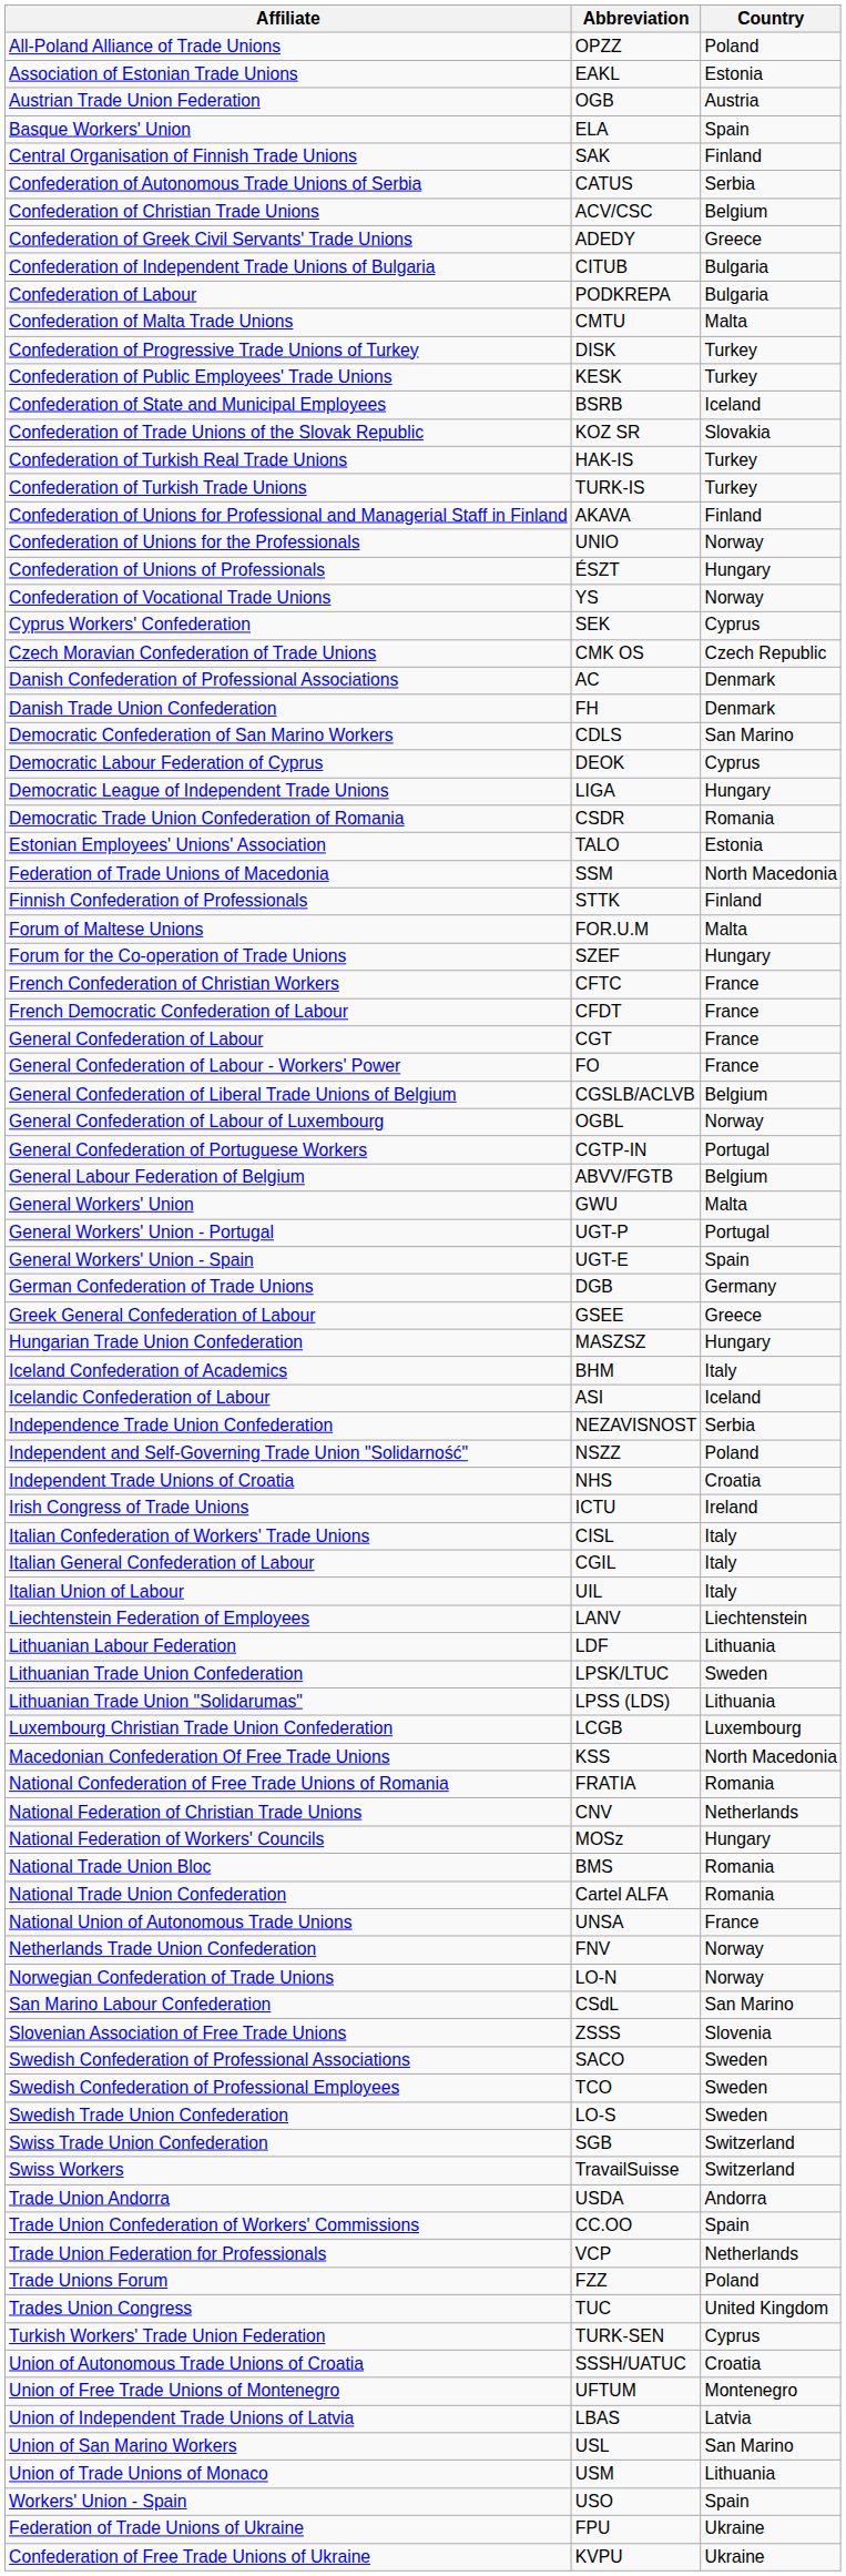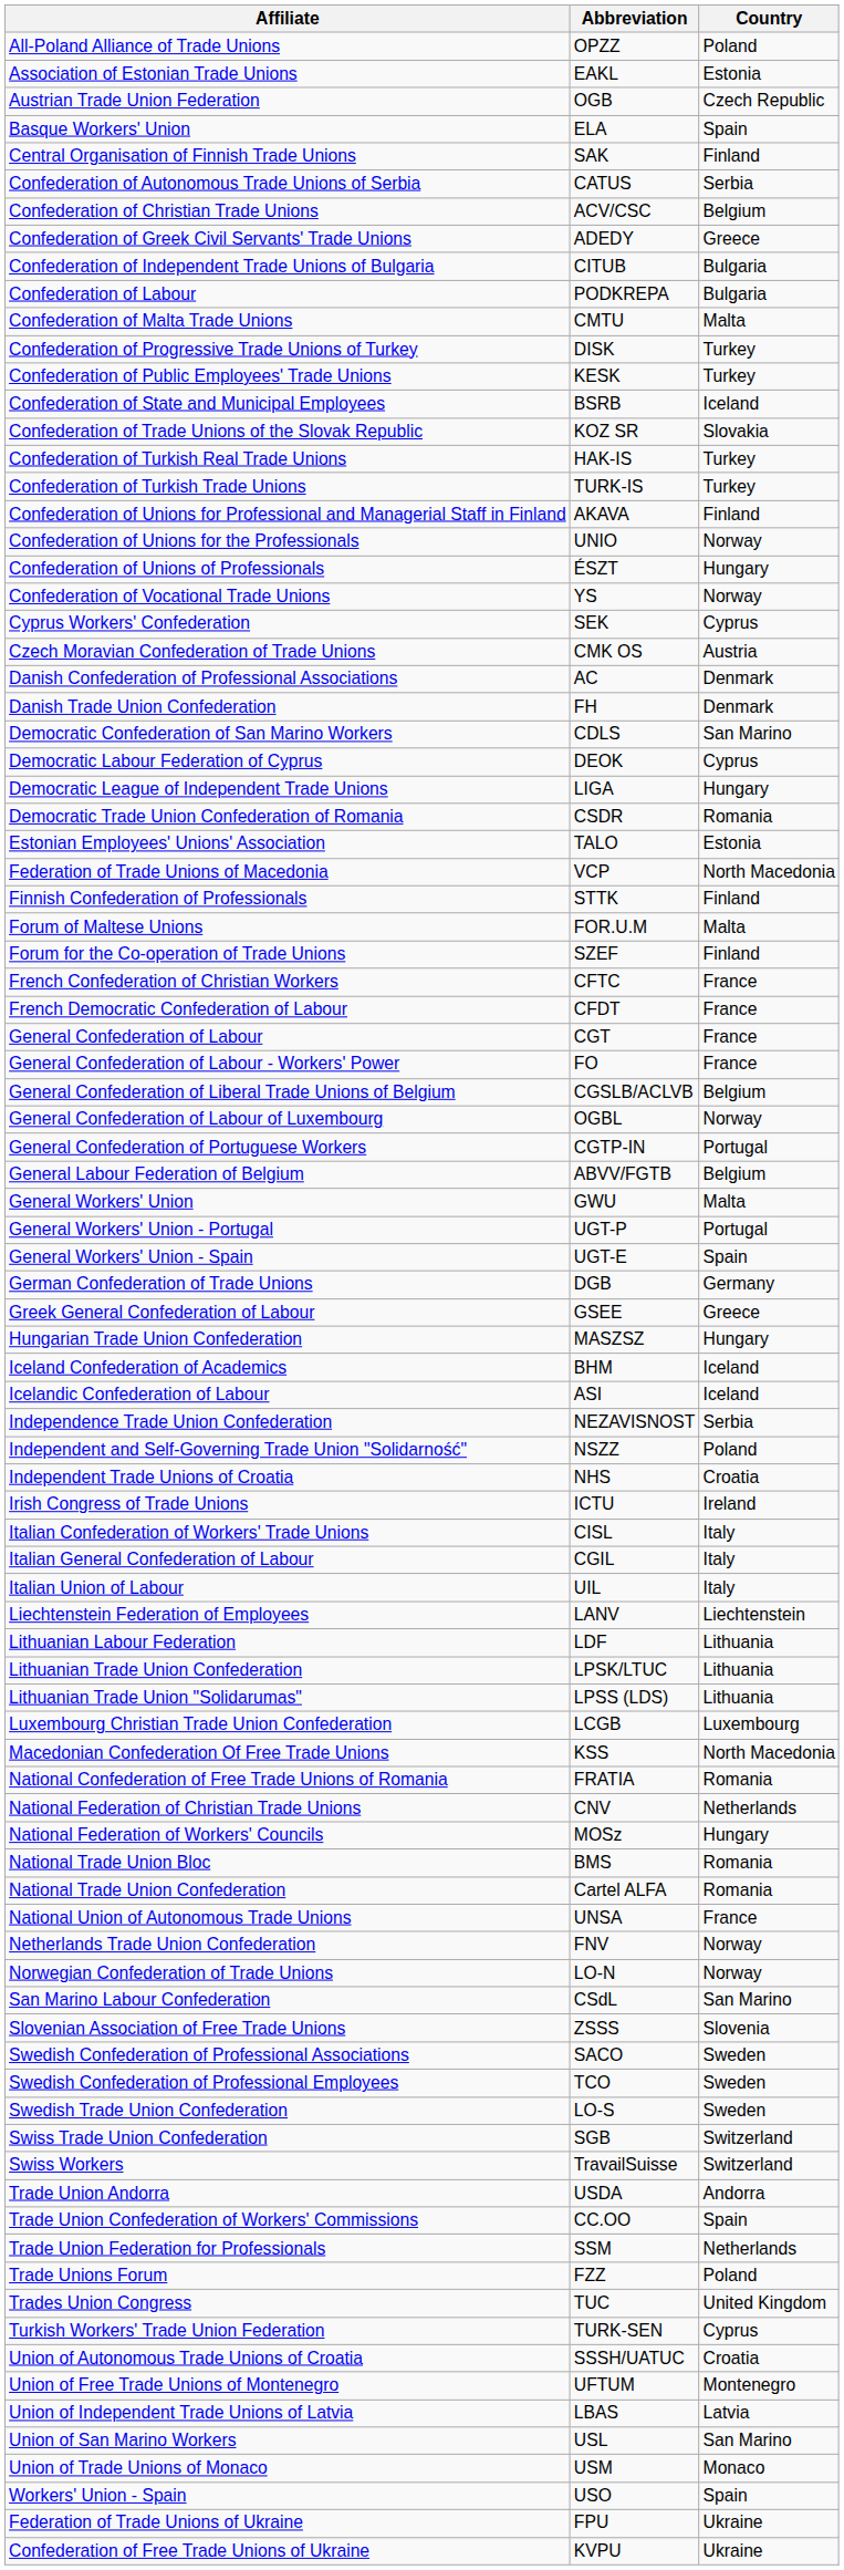 <table class="wikitable sortable">
 <tr>
 <th>Affiliate</th>
 <th>Abbreviation</th>
 <th>Country</th>
 </tr>
 <tr>
 <td><a href='#'>All-Poland Alliance of Trade Unions</a></td>
 <td>OPZZ</td>
 <td>Poland</td>
 </tr>
 <tr>
 <td><a href='#'>Association of Estonian Trade Unions</a></td>
 <td>EAKL</td>
 <td>Estonia</td>
 </tr>
 <tr>
 <td><a href='#'>Austrian Trade Union Federation</a></td>
 <td>OGB</td>
-<td>Austria</td>
+<td>Czech Republic</td>
 </tr>
 <tr>
 <td><a href='#'>Basque Workers' Union</a></td>
 <td>ELA</td>
 <td>Spain</td>
 </tr>
 <tr>
 <td><a href='#'>Central Organisation of Finnish Trade Unions</a></td>
 <td>SAK</td>
 <td>Finland</td>
 </tr>
 <tr>
 <td><a href='#'>Confederation of Autonomous Trade Unions of Serbia</a></td>
 <td>CATUS</td>
 <td>Serbia</td>
 </tr>
 <tr>
 <td><a href='#'>Confederation of Christian Trade Unions</a></td>
 <td>ACV/CSC</td>
 <td>Belgium</td>
 </tr>
 <tr>
 <td><a href='#'>Confederation of Greek Civil Servants' Trade Unions</a></td>
 <td>ADEDY</td>
 <td>Greece</td>
 </tr>
 <tr>
 <td><a href='#'>Confederation of Independent Trade Unions of Bulgaria</a></td>
 <td>CITUB</td>
 <td>Bulgaria</td>
 </tr>
 <tr>
 <td><a href='#'>Confederation of Labour</a></td>
 <td>PODKREPA</td>
 <td>Bulgaria</td>
 </tr>
 <tr>
 <td><a href='#'>Confederation of Malta Trade Unions</a></td>
 <td>CMTU</td>
 <td>Malta</td>
 </tr>
 <tr>
 <td><a href='#'>Confederation of Progressive Trade Unions of Turkey</a></td>
 <td>DISK</td>
 <td>Turkey</td>
 </tr>
 <tr>
 <td><a href='#'>Confederation of Public Employees' Trade Unions</a></td>
 <td>KESK</td>
 <td>Turkey</td>
 </tr>
 <tr>
 <td><a href='#'>Confederation of State and Municipal Employees</a></td>
 <td>BSRB</td>
 <td>Iceland</td>
 </tr>
 <tr>
 <td><a href='#'>Confederation of Trade Unions of the Slovak Republic</a></td>
 <td>KOZ SR</td>
 <td>Slovakia</td>
 </tr>
 <tr>
 <td><a href='#'>Confederation of Turkish Real Trade Unions</a></td>
 <td>HAK-IS</td>
 <td>Turkey</td>
 </tr>
 <tr>
 <td><a href='#'>Confederation of Turkish Trade Unions</a></td>
 <td>TURK-IS</td>
 <td>Turkey</td>
 </tr>
 <tr>
 <td><a href='#'>Confederation of Unions for Professional and Managerial Staff in Finland</a></td>
 <td>AKAVA</td>
 <td>Finland</td>
 </tr>
 <tr>
 <td><a href='#'>Confederation of Unions for the Professionals</a></td>
 <td>UNIO</td>
 <td>Norway</td>
 </tr>
 <tr>
 <td><a href='#'>Confederation of Unions of Professionals</a></td>
 <td>ÉSZT</td>
 <td>Hungary</td>
 </tr>
 <tr>
 <td><a href='#'>Confederation of Vocational Trade Unions</a></td>
 <td>YS</td>
 <td>Norway</td>
 </tr>
 <tr>
 <td><a href='#'>Cyprus Workers' Confederation</a></td>
 <td>SEK</td>
 <td>Cyprus</td>
 </tr>
 <tr>
 <td><a href='#'>Czech Moravian Confederation of Trade Unions</a></td>
 <td>CMK OS</td>
-<td>Czech Republic</td>
+<td>Austria</td>
 </tr>
 <tr>
 <td><a href='#'>Danish Confederation of Professional Associations</a></td>
 <td>AC</td>
 <td>Denmark</td>
 </tr>
 <tr>
 <td><a href='#'>Danish Trade Union Confederation</a></td>
 <td>FH</td>
 <td>Denmark</td>
 </tr>
 <tr>
 <td><a href='#'>Democratic Confederation of San Marino Workers</a></td>
 <td>CDLS</td>
 <td>San Marino</td>
 </tr>
 <tr>
 <td><a href='#'>Democratic Labour Federation of Cyprus</a></td>
 <td>DEOK</td>
 <td>Cyprus</td>
 </tr>
 <tr>
 <td><a href='#'>Democratic League of Independent Trade Unions</a></td>
 <td>LIGA</td>
 <td>Hungary</td>
 </tr>
 <tr>
 <td><a href='#'>Democratic Trade Union Confederation of Romania</a></td>
 <td>CSDR</td>
 <td>Romania</td>
 </tr>
 <tr>
 <td><a href='#'>Estonian Employees' Unions' Association</a></td>
 <td>TALO</td>
 <td>Estonia</td>
 </tr>
 <tr>
 <td><a href='#'>Federation of Trade Unions of Macedonia</a></td>
-<td>SSM</td>
+<td>VCP</td>
 <td>North Macedonia</td>
 </tr>
 <tr>
 <td><a href='#'>Finnish Confederation of Professionals</a></td>
 <td>STTK</td>
 <td>Finland</td>
 </tr>
 <tr>
 <td><a href='#'>Forum of Maltese Unions</a></td>
 <td>FOR.U.M</td>
 <td>Malta</td>
 </tr>
 <tr>
 <td><a href='#'>Forum for the Co-operation of Trade Unions</a></td>
 <td>SZEF</td>
-<td>Hungary</td>
+<td>Finland</td>
 </tr>
 <tr>
 <td><a href='#'>French Confederation of Christian Workers</a></td>
 <td>CFTC</td>
 <td>France</td>
 </tr>
 <tr>
 <td><a href='#'>French Democratic Confederation of Labour</a></td>
 <td>CFDT</td>
 <td>France</td>
 </tr>
 <tr>
 <td><a href='#'>General Confederation of Labour</a></td>
 <td>CGT</td>
 <td>France</td>
 </tr>
 <tr>
 <td><a href='#'>General Confederation of Labour - Workers' Power</a></td>
 <td>FO</td>
 <td>France</td>
 </tr>
 <tr>
 <td><a href='#'>General Confederation of Liberal Trade Unions of Belgium</a></td>
 <td>CGSLB/ACLVB</td>
 <td>Belgium</td>
 </tr>
 <tr>
 <td><a href='#'>General Confederation of Labour of Luxembourg</a></td>
 <td>OGBL</td>
 <td>Norway</td>
 </tr>
 <tr>
 <td><a href='#'>General Confederation of Portuguese Workers</a></td>
 <td>CGTP-IN</td>
 <td>Portugal</td>
 </tr>
 <tr>
 <td><a href='#'>General Labour Federation of Belgium</a></td>
 <td>ABVV/FGTB</td>
 <td>Belgium</td>
 </tr>
 <tr>
 <td><a href='#'>General Workers' Union</a></td>
 <td>GWU</td>
 <td>Malta</td>
 </tr>
 <tr>
 <td><a href='#'>General Workers' Union - Portugal</a></td>
 <td>UGT-P</td>
 <td>Portugal</td>
 </tr>
 <tr>
 <td><a href='#'>General Workers' Union - Spain</a></td>
 <td>UGT-E</td>
 <td>Spain</td>
 </tr>
 <tr>
 <td><a href='#'>German Confederation of Trade Unions</a></td>
 <td>DGB</td>
 <td>Germany</td>
 </tr>
 <tr>
 <td><a href='#'>Greek General Confederation of Labour</a></td>
 <td>GSEE</td>
 <td>Greece</td>
 </tr>
 <tr>
 <td><a href='#'>Hungarian Trade Union Confederation</a></td>
 <td>MASZSZ</td>
 <td>Hungary</td>
 </tr>
 <tr>
 <td><a href='#'>Iceland Confederation of Academics</a></td>
 <td>BHM</td>
-<td>Italy</td>
+<td>Iceland</td>
 </tr>
 <tr>
 <td><a href='#'>Icelandic Confederation of Labour</a></td>
 <td>ASI</td>
 <td>Iceland</td>
 </tr>
 <tr>
 <td><a href='#'>Independence Trade Union Confederation</a></td>
 <td>NEZAVISNOST</td>
 <td>Serbia</td>
 </tr>
 <tr>
 <td><a href='#'>Independent and Self-Governing Trade Union "Solidarność"</a></td>
 <td>NSZZ</td>
 <td>Poland</td>
 </tr>
 <tr>
 <td><a href='#'>Independent Trade Unions of Croatia</a></td>
 <td>NHS</td>
 <td>Croatia</td>
 </tr>
 <tr>
 <td><a href='#'>Irish Congress of Trade Unions</a></td>
 <td>ICTU</td>
 <td>Ireland</td>
 </tr>
 <tr>
 <td><a href='#'>Italian Confederation of Workers' Trade Unions</a></td>
 <td>CISL</td>
 <td>Italy</td>
 </tr>
 <tr>
 <td><a href='#'>Italian General Confederation of Labour</a></td>
 <td>CGIL</td>
 <td>Italy</td>
 </tr>
 <tr>
 <td><a href='#'>Italian Union of Labour</a></td>
 <td>UIL</td>
 <td>Italy</td>
 </tr>
 <tr>
 <td><a href='#'>Liechtenstein Federation of Employees</a></td>
 <td>LANV</td>
 <td>Liechtenstein</td>
 </tr>
 <tr>
 <td><a href='#'>Lithuanian Labour Federation</a></td>
 <td>LDF</td>
 <td>Lithuania</td>
 </tr>
 <tr>
 <td><a href='#'>Lithuanian Trade Union Confederation</a></td>
 <td>LPSK/LTUC</td>
-<td>Sweden</td>
+<td>Lithuania</td>
 </tr>
 <tr>
 <td><a href='#'>Lithuanian Trade Union "Solidarumas"</a></td>
 <td>LPSS (LDS)</td>
 <td>Lithuania</td>
 </tr>
 <tr>
 <td><a href='#'>Luxembourg Christian Trade Union Confederation</a></td>
 <td>LCGB</td>
 <td>Luxembourg</td>
 </tr>
 <tr>
 <td><a href='#'>Macedonian Confederation Of Free Trade Unions</a></td>
 <td>KSS</td>
 <td>North Macedonia</td>
 </tr>
 <tr>
 <td><a href='#'>National Confederation of Free Trade Unions of Romania</a></td>
 <td>FRATIA</td>
 <td>Romania</td>
 </tr>
 <tr>
 <td><a href='#'>National Federation of Christian Trade Unions</a></td>
 <td>CNV</td>
 <td>Netherlands</td>
 </tr>
 <tr>
 <td><a href='#'>National Federation of Workers' Councils</a></td>
 <td>MOSz</td>
 <td>Hungary</td>
 </tr>
 <tr>
 <td><a href='#'>National Trade Union Bloc</a></td>
 <td>BMS</td>
 <td>Romania</td>
 </tr>
 <tr>
 <td><a href='#'>National Trade Union Confederation</a></td>
 <td>Cartel ALFA</td>
 <td>Romania</td>
 </tr>
 <tr>
 <td><a href='#'>National Union of Autonomous Trade Unions</a></td>
 <td>UNSA</td>
 <td>France</td>
 </tr>
 <tr>
 <td><a href='#'>Netherlands Trade Union Confederation</a></td>
 <td>FNV</td>
 <td>Norway</td>
 </tr>
 <tr>
 <td><a href='#'>Norwegian Confederation of Trade Unions</a></td>
 <td>LO-N</td>
 <td>Norway</td>
 </tr>
 <tr>
 <td><a href='#'>San Marino Labour Confederation</a></td>
 <td>CSdL</td>
 <td>San Marino</td>
 </tr>
 <tr>
 <td><a href='#'>Slovenian Association of Free Trade Unions</a></td>
 <td>ZSSS</td>
 <td>Slovenia</td>
 </tr>
 <tr>
 <td><a href='#'>Swedish Confederation of Professional Associations</a></td>
 <td>SACO</td>
 <td>Sweden</td>
 </tr>
 <tr>
 <td><a href='#'>Swedish Confederation of Professional Employees</a></td>
 <td>TCO</td>
 <td>Sweden</td>
 </tr>
 <tr>
 <td><a href='#'>Swedish Trade Union Confederation</a></td>
 <td>LO-S</td>
 <td>Sweden</td>
 </tr>
 <tr>
 <td><a href='#'>Swiss Trade Union Confederation</a></td>
 <td>SGB</td>
 <td>Switzerland</td>
 </tr>
 <tr>
 <td><a href='#'>Swiss Workers</a></td>
 <td>TravailSuisse</td>
 <td>Switzerland</td>
 </tr>
 <tr>
 <td><a href='#'>Trade Union Andorra</a></td>
 <td>USDA</td>
 <td>Andorra</td>
 </tr>
 <tr>
 <td><a href='#'>Trade Union Confederation of Workers' Commissions</a></td>
 <td>CC.OO</td>
 <td>Spain</td>
 </tr>
 <tr>
 <td><a href='#'>Trade Union Federation for Professionals</a></td>
-<td>VCP</td>
+<td>SSM</td>
 <td>Netherlands</td>
 </tr>
 <tr>
 <td><a href='#'>Trade Unions Forum</a></td>
 <td>FZZ</td>
 <td>Poland</td>
 </tr>
 <tr>
 <td><a href='#'>Trades Union Congress</a></td>
 <td>TUC</td>
 <td>United Kingdom</td>
 </tr>
 <tr>
 <td><a href='#'>Turkish Workers' Trade Union Federation</a></td>
 <td>TURK-SEN</td>
 <td>Cyprus</td>
 </tr>
 <tr>
 <td><a href='#'>Union of Autonomous Trade Unions of Croatia</a></td>
 <td>SSSH/UATUC</td>
 <td>Croatia</td>
 </tr>
 <tr>
 <td><a href='#'>Union of Free Trade Unions of Montenegro</a></td>
 <td>UFTUM</td>
 <td>Montenegro</td>
 </tr>
 <tr>
 <td><a href='#'>Union of Independent Trade Unions of Latvia</a></td>
 <td>LBAS</td>
 <td>Latvia</td>
 </tr>
 <tr>
 <td><a href='#'>Union of San Marino Workers</a></td>
 <td>USL</td>
 <td>San Marino</td>
 </tr>
 <tr>
 <td><a href='#'>Union of Trade Unions of Monaco</a></td>
 <td>USM</td>
-<td>Lithuania</td>
+<td>Monaco</td>
 </tr>
 <tr>
 <td><a href='#'>Workers' Union - Spain</a></td>
 <td>USO</td>
 <td>Spain</td>
 </tr>
 <tr>
 <td><a href='#'>Federation of Trade Unions of Ukraine</a></td>
 <td>FPU</td>
 <td>Ukraine</td>
 </tr>
 <tr>
 <td><a href='#'>Confederation of Free Trade Unions of Ukraine</a></td>
 <td>KVPU</td>
 <td>Ukraine</td>
 </tr>
 </table>
